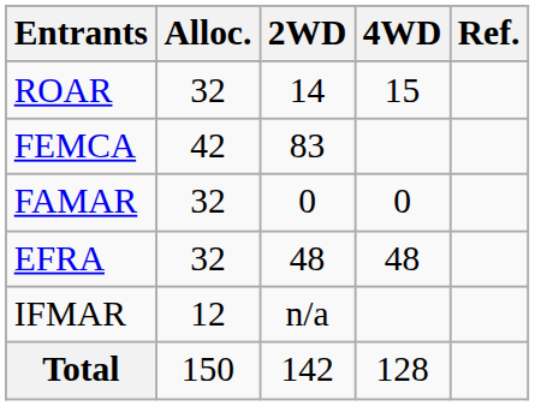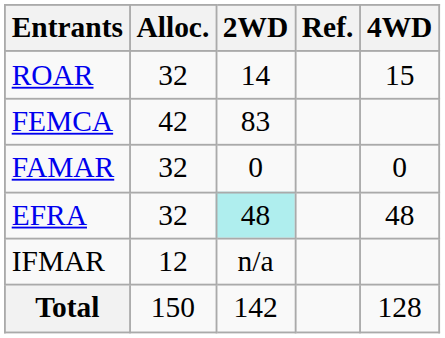 <table class="wikitable">
 <tr>
 <th>Entrants</th>
 <th style="text-align:center;">Alloc.</th>
 <th style="text-align:center;">2WD</th>
+<th style="text-align:center;">Ref.</th>
 <th style="text-align:center;">4WD</th>
-<th style="text-align:center;">Ref.</th>
 </tr>
 <tr>
 <td><a href='#'>ROAR</a></td>
 <td style="text-align:center;">32</td>
 <td style="text-align:center;">14</td>
+<td style="text-align:center;"></td>
 <td style="text-align:center;">15</td>
-<td style="text-align:center;"></td>
 </tr>
 <tr>
 <td><a href='#'>FEMCA</a></td>
 <td style="text-align:center;">42</td>
 <td style="text-align:center;">83</td>
 <td style="text-align:center;"></td>
 <td style="text-align:center;"></td>
 </tr>
 <tr>
 <td><a href='#'>FAMAR</a></td>
 <td style="text-align:center;">32</td>
 <td style="text-align:center;">0</td>
+<td style="text-align:center;"></td>
 <td style="text-align:center;">0</td>
-<td style="text-align:center;"></td>
 </tr>
 <tr>
 <td><a href='#'>EFRA</a></td>
 <td style="text-align:center;">32</td>
+<td style="background: paleturquoise; text-align:center;">48</td>
+<td style="text-align:center;"></td>
 <td style="text-align:center;">48</td>
-<td style="text-align:center;">48</td>
-<td style="text-align:center;"></td>
 </tr>
 <tr>
 <td>IFMAR</td>
 <td style="text-align:center;">12</td>
 <td style="text-align:center;">n/a</td>
 <td style="text-align:center;"></td>
 <td style="text-align:center;"></td>
 </tr>
 <tr>
 <th style="text-align:center;">Total</th>
 <td style="text-align:center;">150</td>
 <td style="text-align:center;">142</td>
+<td style="text-align:center;"></td>
 <td style="text-align:center;">128</td>
-<td style="text-align:center;"></td>
 </tr>
 </table>
